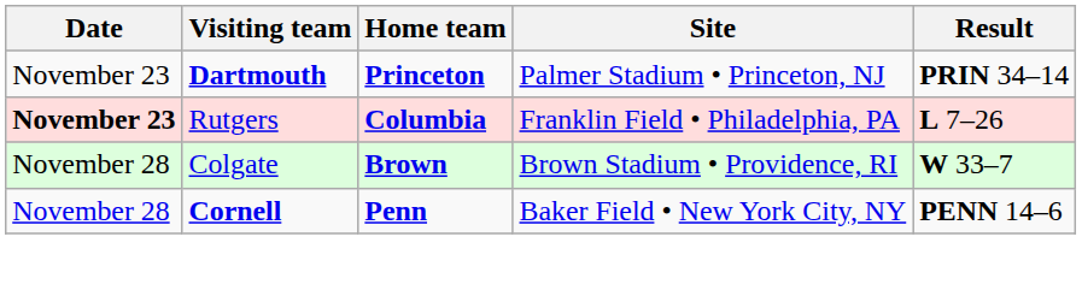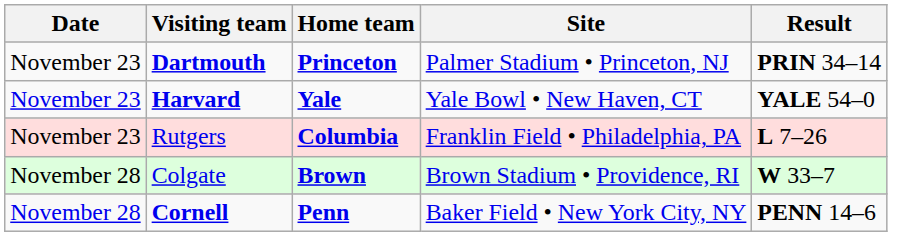 <table class="wikitable">
 <tr>
 <th>Date</th>
 <th>Visiting team</th>
 <th>Home team</th>
 <th>Site</th>
 <th>Result</th>
 </tr>
 <tr>
 <td>November 23</td>
 <td><strong><a href='#'>Dartmouth</a></strong></td>
 <td><strong><a href='#'>Princeton</a></strong></td>
 <td><a href='#'>Palmer Stadium</a> • <a href='#'>Princeton, NJ</a></td>
 <td><strong>PRIN</strong> 34–14</td>
 </tr>
+<tr>
+<td><a href='#'>November 23</a></td>
+<td><strong><a href='#'>Harvard</a></strong></td>
+<td><strong><a href='#'>Yale</a></strong></td>
+<td><a href='#'>Yale Bowl</a> • <a href='#'>New Haven, CT</a></td>
+<td><strong>YALE</strong> 54–0</td>
+</tr>
 <tr style="background:#FFDDDD;">
-<td><strong>November 23</strong></td>
+<td>November 23</td>
 <td><a href='#'>Rutgers</a></td>
 <td><strong><a href='#'>Columbia</a></strong></td>
 <td><a href='#'>Franklin Field</a> • <a href='#'>Philadelphia, PA</a></td>
 <td><strong>L</strong> 7–26</td>
 </tr>
 <tr style="background:#DDFFDD;">
 <td>November 28</td>
 <td><a href='#'>Colgate</a></td>
 <td><strong><a href='#'>Brown</a></strong></td>
 <td><a href='#'>Brown Stadium</a> • <a href='#'>Providence, RI</a></td>
 <td><strong>W</strong> 33–7</td>
 </tr>
 <tr>
 <td><a href='#'>November 28</a></td>
 <td><strong><a href='#'>Cornell</a></strong></td>
 <td><strong><a href='#'>Penn</a></strong></td>
 <td><a href='#'>Baker Field</a> • <a href='#'>New York City, NY</a></td>
 <td><strong>PENN</strong> 14–6</td>
 </tr>
 </table>
